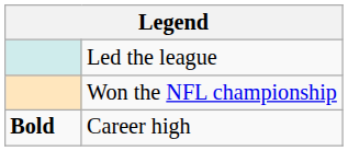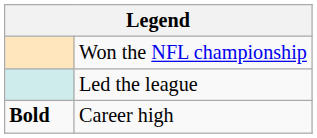 <table class="wikitable">
 <tr>
 <th colspan="2">Legend</th>
+</tr>
+<tr>
+<td style="background:#ffe6bd; width:3em;"></td>
+<td>Won the <a href='#'>NFL championship</a></td>
 </tr>
 <tr>
 <td style="background:#cfecec; width:3em;"></td>
 <td>Led the league</td>
 </tr>
 <tr>
-<td style="background:#ffe6bd; width:3em;"></td>
-<td>Won the <a href='#'>NFL championship</a></td>
-</tr>
-<tr>
 <td><strong>Bold</strong></td>
 <td>Career high</td>
 </tr>
 </table>
